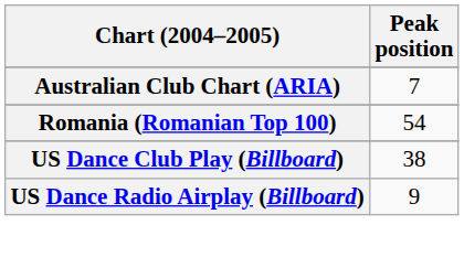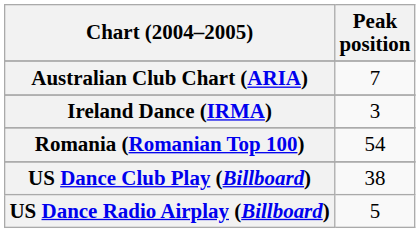 <table class="wikitable sortable plainrowheaders" style="text-align:center">
 <tr>
 <th>Chart (2004–2005)</th>
 <th>Peak<br>position</th>
 </tr>
 <tr>
 </tr>
 <tr>
 <th scope="row">Australian Club Chart (<a href='#'>ARIA</a>)</th>
 <td>7</td>
 </tr>
 <tr>
 </tr>
 <tr>
 </tr>
 <tr>
+</tr>
+<tr>
+<th scope="row">Ireland Dance (<a href='#'>IRMA</a>)</th>
+<td>3</td>
 </tr>
 <tr>
 </tr>
 <tr>
 <th scope="row">Romania (<a href='#'>Romanian Top 100</a>)</th>
 <td>54</td>
 </tr>
 <tr>
 </tr>
 <tr>
 </tr>
 <tr>
 </tr>
 <tr>
 </tr>
 <tr>
 <th scope="row">US <a href='#'>Dance Club Play</a> (<em><a href='#'>Billboard</a></em>)</th>
 <td>38</td>
 </tr>
 <tr>
 <th scope="row">US <a href='#'>Dance Radio Airplay</a> (<em><a href='#'>Billboard</a></em>)</th>
-<td>9</td>
+<td>5</td>
 </tr>
 </table>
